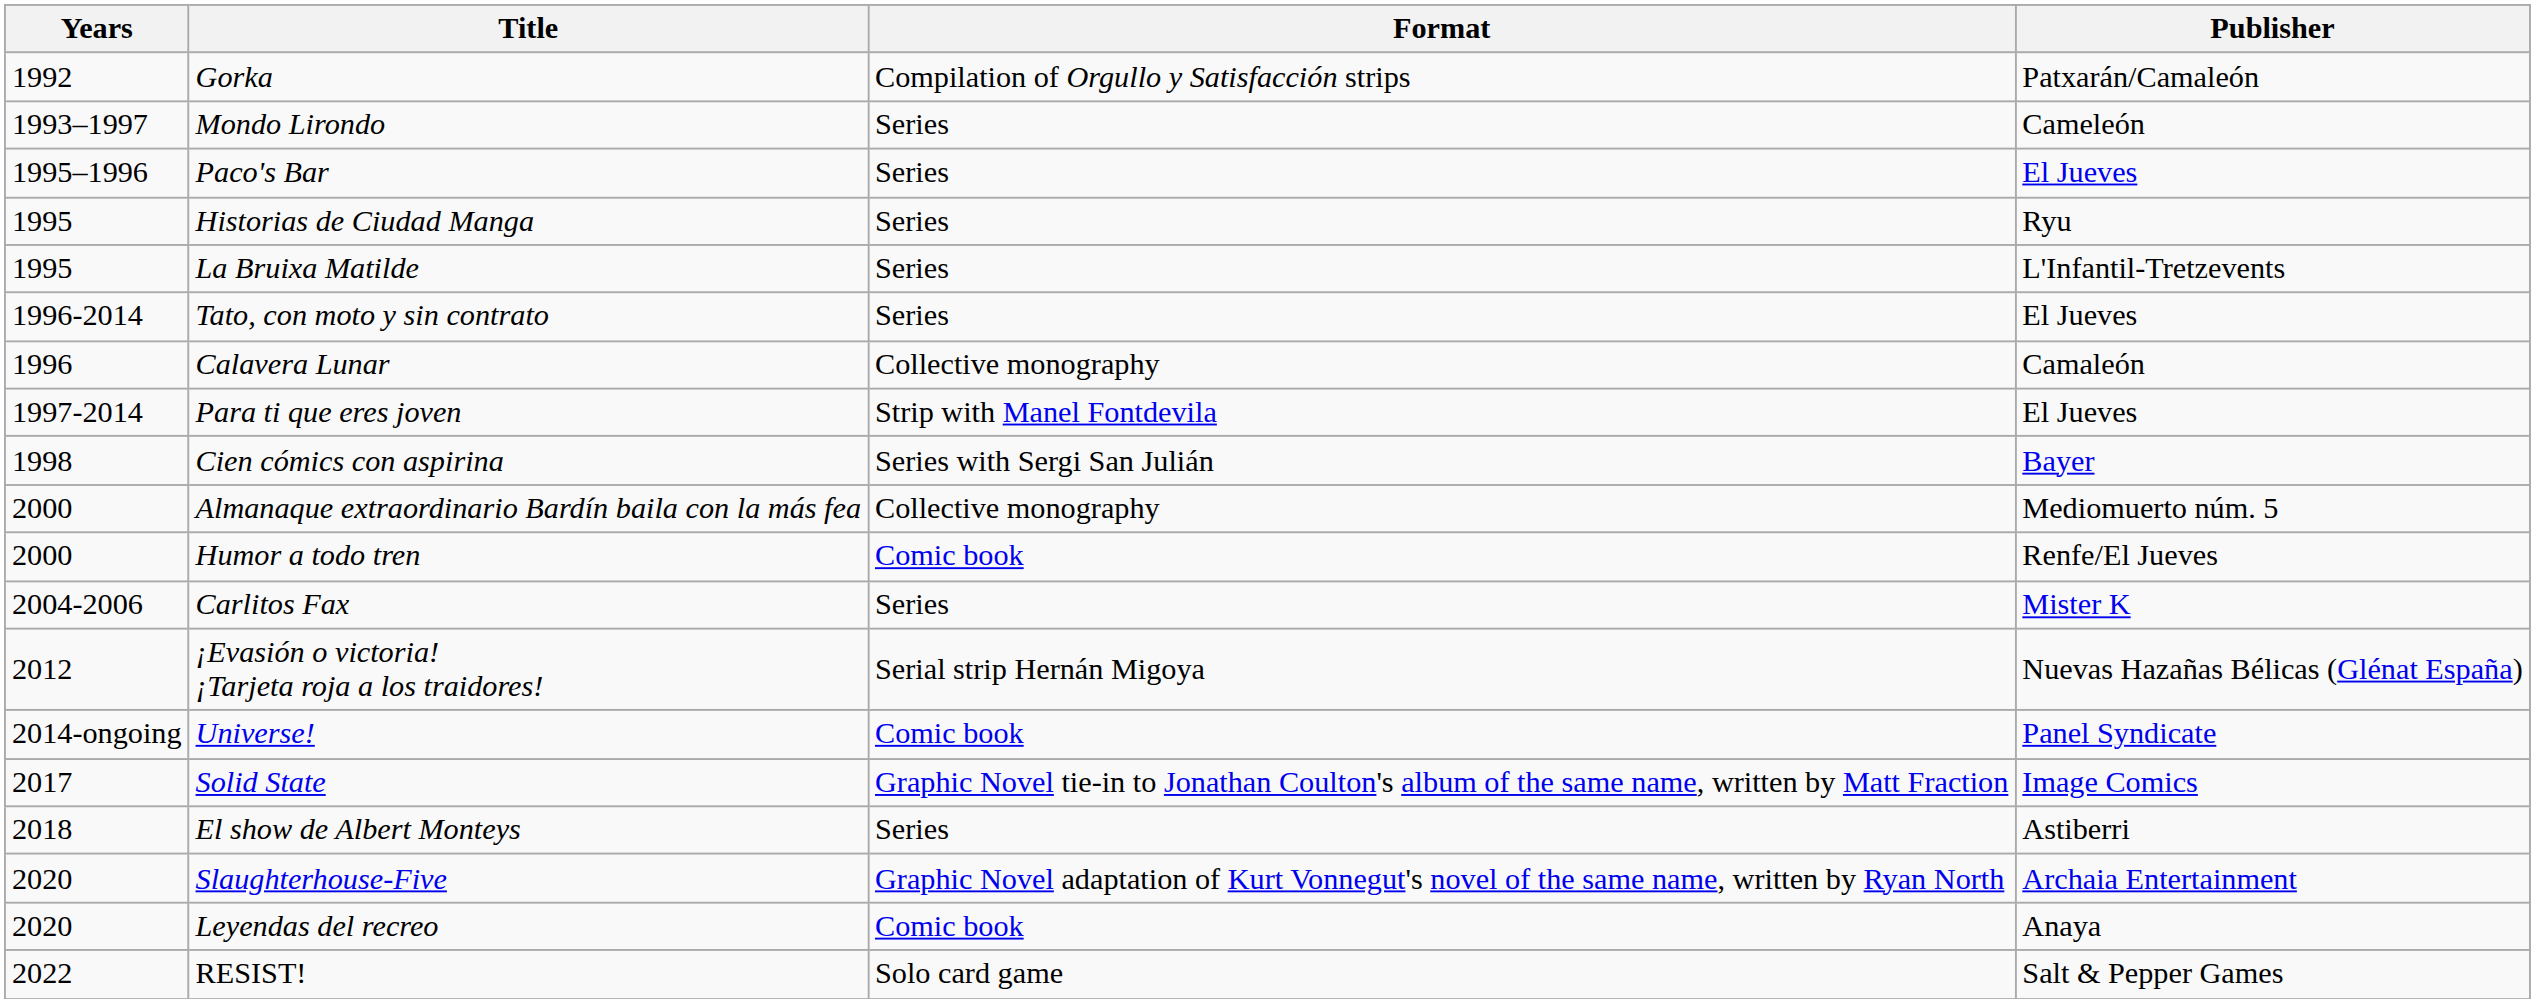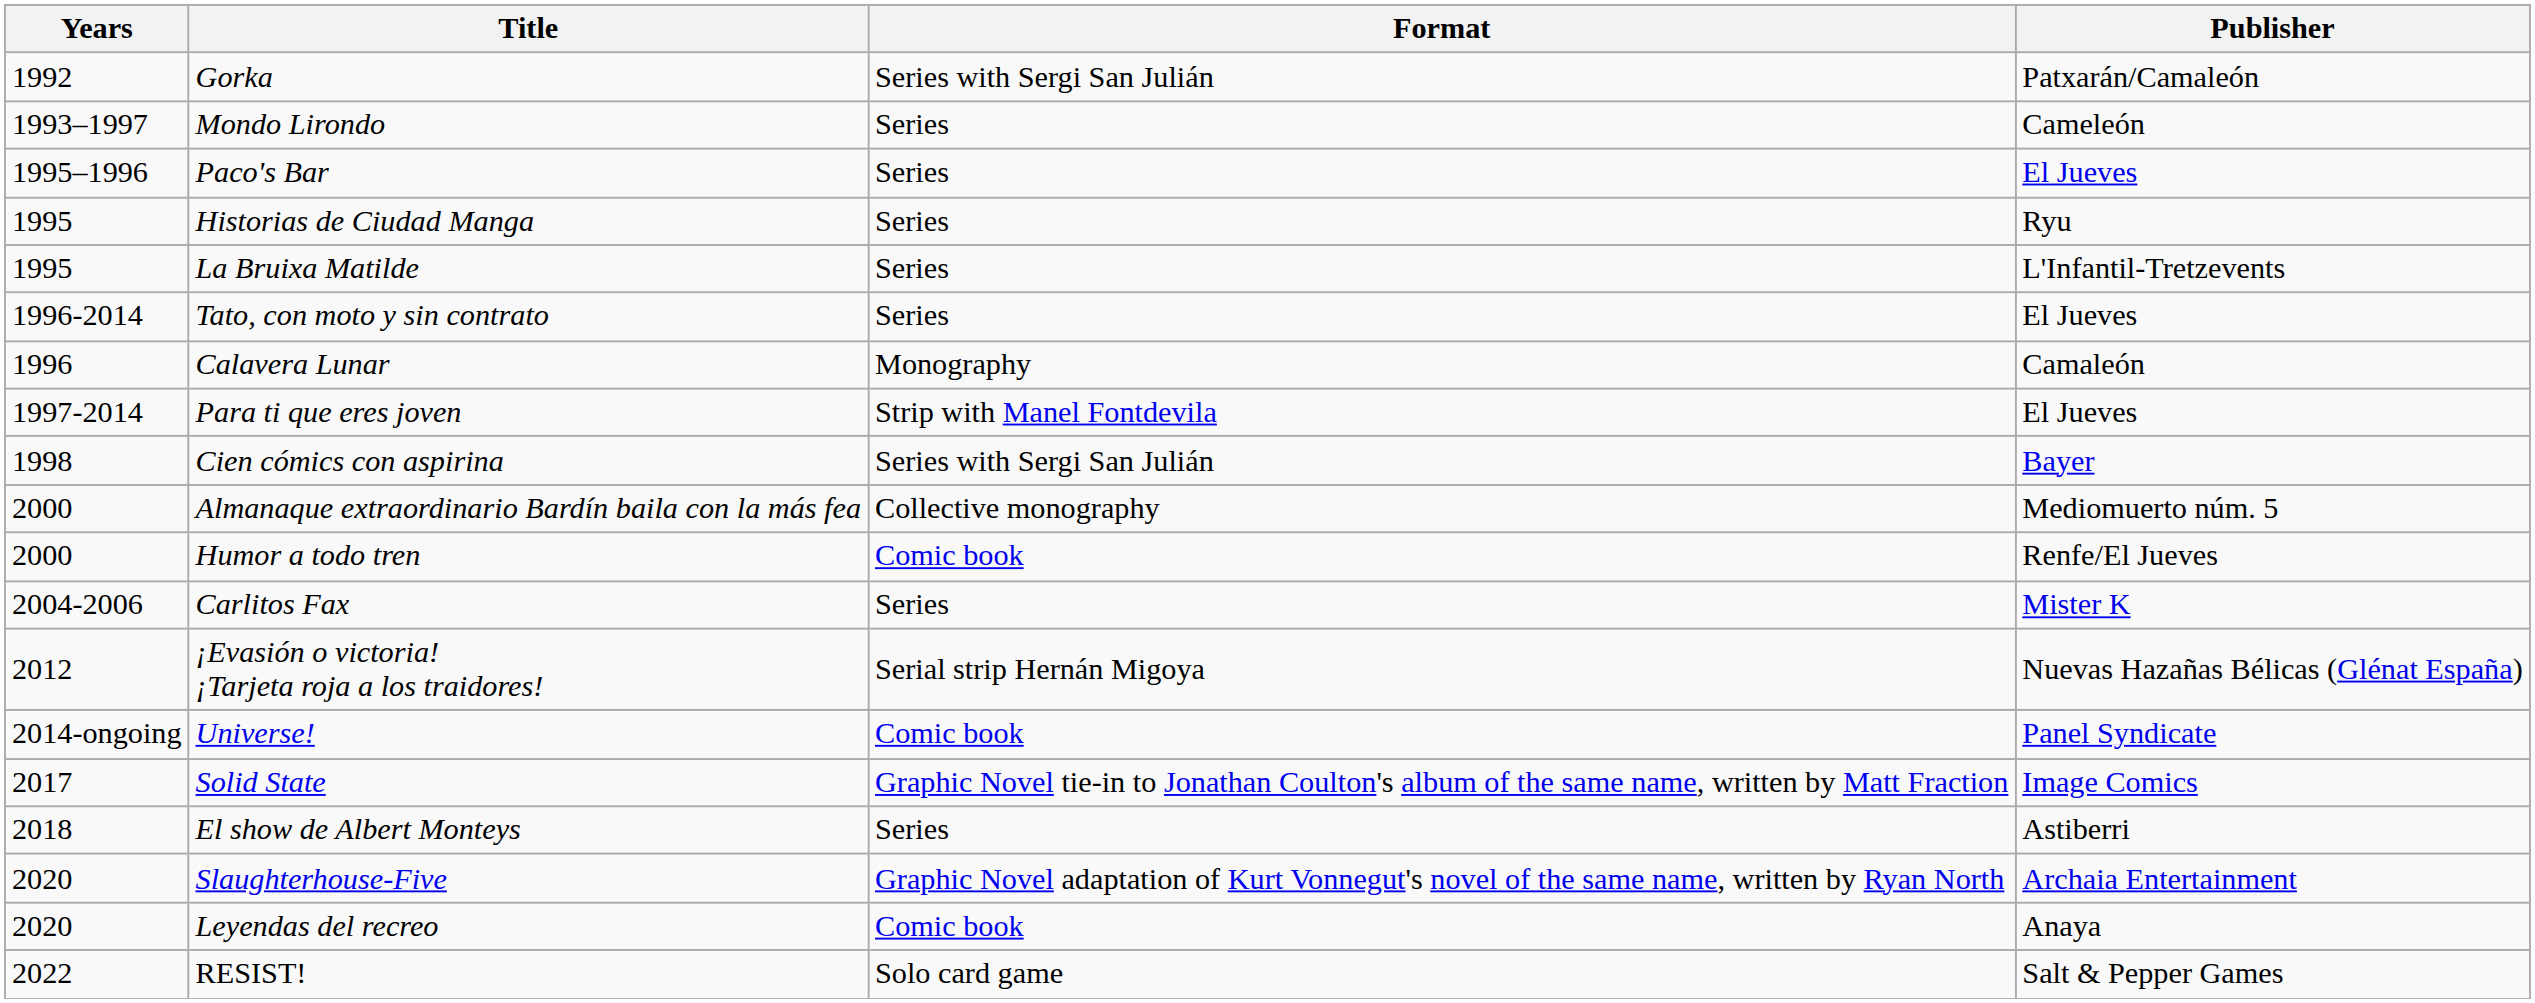 <table class="sortable wikitable">
 <tr>
 <th>Years</th>
 <th>Title</th>
 <th>Format</th>
 <th>Publisher</th>
 </tr>
 <tr>
 <td>1992</td>
 <td><em>Gorka</em></td>
-<td>Compilation of <em>Orgullo y Satisfacción</em> strips</td>
+<td>Series with Sergi San Julián</td>
 <td>Patxarán/Camaleón</td>
 </tr>
 <tr>
 <td>1993–1997</td>
 <td><em>Mondo Lirondo</em></td>
 <td>Series</td>
 <td>Cameleón</td>
 </tr>
 <tr>
 <td>1995–1996</td>
 <td><em>Paco's Bar</em></td>
 <td>Series</td>
 <td><a href='#'>El Jueves</a></td>
 </tr>
 <tr>
 <td>1995</td>
 <td><em>Historias de Ciudad Manga</em></td>
 <td>Series</td>
 <td>Ryu</td>
 </tr>
 <tr>
 <td>1995</td>
 <td><em>La Bruixa Matilde</em></td>
 <td>Series</td>
 <td>L'Infantil-Tretzevents</td>
 </tr>
 <tr>
 <td>1996-2014</td>
 <td><em>Tato, con moto y sin contrato</em></td>
 <td>Series</td>
 <td>El Jueves</td>
 </tr>
 <tr>
 <td>1996</td>
 <td><em>Calavera Lunar</em></td>
-<td>Collective monography</td>
+<td>Monography</td>
 <td>Camaleón</td>
 </tr>
 <tr>
 <td>1997-2014</td>
 <td><em>Para ti que eres joven</em></td>
 <td>Strip with <a href='#'>Manel Fontdevila</a></td>
 <td>El Jueves</td>
 </tr>
 <tr>
 <td>1998</td>
 <td><em>Cien cómics con aspirina</em></td>
 <td>Series with Sergi San Julián</td>
 <td><a href='#'>Bayer</a></td>
 </tr>
 <tr>
 <td>2000</td>
 <td><em>Almanaque extraordinario Bardín baila con la más fea</em></td>
 <td>Collective monography</td>
 <td>Mediomuerto núm. 5</td>
 </tr>
 <tr>
 <td>2000</td>
 <td><em>Humor a todo tren</em></td>
 <td><a href='#'>Comic book</a></td>
 <td>Renfe/El Jueves</td>
 </tr>
 <tr>
 <td>2004-2006</td>
 <td><em>Carlitos Fax</em></td>
 <td>Series</td>
 <td><a href='#'>Mister K</a></td>
 </tr>
 <tr>
 <td>2012</td>
 <td><em>¡Evasión o victoria!<br>¡Tarjeta roja a los traidores!</em></td>
 <td>Serial strip Hernán Migoya</td>
 <td>Nuevas Hazañas Bélicas (<a href='#'>Glénat España</a>)</td>
 </tr>
 <tr>
 <td>2014-ongoing</td>
 <td><em><a href='#'>Universe!</a></em></td>
 <td><a href='#'>Comic book</a></td>
 <td><a href='#'>Panel Syndicate</a></td>
 </tr>
 <tr>
 <td>2017</td>
 <td><em><a href='#'>Solid State</a></em></td>
 <td><a href='#'>Graphic Novel</a> tie-in to <a href='#'>Jonathan Coulton</a>'s <a href='#'>album of the same name</a>, written by <a href='#'>Matt Fraction</a></td>
 <td><a href='#'>Image Comics</a></td>
 </tr>
 <tr>
 <td>2018</td>
 <td><em>El show de Albert Monteys</em></td>
 <td>Series</td>
 <td>Astiberri</td>
 </tr>
 <tr>
 <td>2020</td>
 <td><em><a href='#'>Slaughterhouse-Five</a></em></td>
 <td><a href='#'>Graphic Novel</a> adaptation of <a href='#'>Kurt Vonnegut</a>'s <a href='#'>novel of the same name</a>, written by <a href='#'>Ryan North</a></td>
 <td><a href='#'>Archaia Entertainment</a></td>
 </tr>
 <tr>
 <td>2020</td>
 <td><em>Leyendas del recreo</em></td>
 <td><a href='#'>Comic book</a></td>
 <td>Anaya</td>
 </tr>
 <tr>
 <td>2022</td>
 <td>RESIST!</td>
 <td>Solo card game</td>
 <td>Salt & Pepper Games</td>
 </tr>
 </table>
